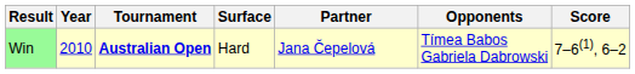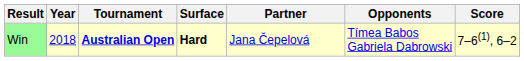 <table class="sortable wikitable">
 <tr>
 <th>Result</th>
 <th>Year</th>
 <th>Tournament</th>
 <th>Surface</th>
 <th width=150>Partner</th>
 <th>Opponents</th>
 <th>Score</th>
 </tr>
 <tr style="background:#ffc;">
 <td style="background:#98fb98;">Win</td>
-<td><a href='#'>2010</a></td>
+<td><a href='#'>2018</a></td>
 <td><strong><a href='#'>Australian Open</a></strong></td>
-<td>Hard</td>
+<td><strong>Hard</strong></td>
 <td> <a href='#'>Jana Čepelová</a></td>
 <td> <a href='#'>Tímea Babos</a> <br>  <a href='#'>Gabriela Dabrowski</a></td>
 <td>7–6<sup>(1)</sup>, 6–2</td>
 </tr>
 </table>
